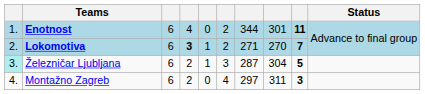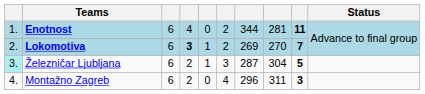 <table class="wikitable" style="text-align: center;">
 <tr>
 <th width="20"></th>
 <th width="200">Teams</th>
 <th width="20"></th>
 <th width="20"></th>
 <th width="20"></th>
 <th width="20"></th>
 <th width="35"></th>
 <th width="35"></th>
 <th></th>
 <th>Status</th>
 </tr>
 <tr bgcolor="lightblue">
 <td>1.</td>
 <td style="text-align:left;"><a href='#'><strong>Enotnost</strong></a></td>
 <td>6</td>
 <td>4</td>
 <td>0</td>
 <td>2</td>
 <td>344</td>
-<td>301</td>
+<td>281</td>
 <td><strong>11</strong></td>
 <td rowspan="2">Advance to final group</td>
 </tr>
 <tr bgcolor="lightblue">
 <td>2.</td>
 <td style="text-align:left;"><a href='#'><strong>Lokomotiva</strong></a></td>
 <td>6</td>
 <td><strong>3</strong></td>
 <td>1</td>
 <td>2</td>
-<td>271</td>
+<td>269</td>
 <td>270</td>
 <td><strong>7</strong></td>
 </tr>
 <tr align="center">
 <td style="background: paleturquoise;">3.</td>
 <td style="text-align:left;"><a href='#'>Železničar Ljubljana</a></td>
 <td>6</td>
 <td>2</td>
 <td>1</td>
 <td>3</td>
 <td>287</td>
 <td>304</td>
 <td><strong>5</strong></td>
 <td></td>
 </tr>
 <tr align="center">
 <td>4.</td>
 <td style="text-align:left;"><a href='#'>Montažno Zagreb</a></td>
 <td>6</td>
 <td>2</td>
 <td>0</td>
 <td>4</td>
-<td>297</td>
+<td>296</td>
 <td>311</td>
 <td><strong>3</strong></td>
 <td></td>
 </tr>
 </table>
